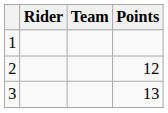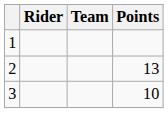 <table class="wikitable">
 <tr>
 <th></th>
 <th>Rider</th>
 <th>Team</th>
 <th>Points</th>
 </tr>
 <tr>
 <td>1</td>
 <td> </td>
 <td></td>
 <td align="right"></td>
 </tr>
 <tr>
 <td>2</td>
 <td></td>
 <td></td>
-<td align="right">12</td>
+<td align="right">13</td>
 </tr>
 <tr>
 <td>3</td>
 <td></td>
 <td></td>
-<td align="right">13</td>
+<td align="right">10</td>
 </tr>
 <tr>
 </tr>
 </table>
